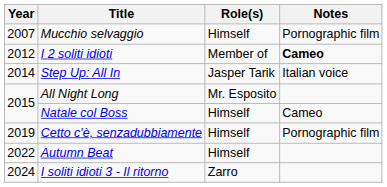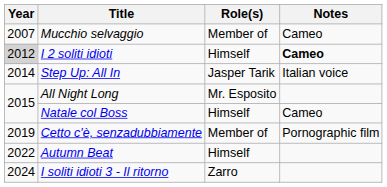 <table class="wikitable plainrowheaders sortable">
 <tr>
 <th scope="col">Year</th>
 <th scope="col">Title</th>
 <th scope="col">Role(s)</th>
 <th scope="col" class="unsortable">Notes</th>
 </tr>
 <tr>
 <td>2007</td>
 <td><em>Mucchio selvaggio</em></td>
-<td>Himself</td>
-<td>Pornographic film</td>
+<td>Member of </td>
+<td>Cameo</td>
 </tr>
 <tr>
-<td>2012</td>
+<td style="background: lightgrey;">2012</td>
 <td><em><a href='#'>I 2 soliti idioti</a></em></td>
-<td>Member of </td>
+<td>Himself</td>
 <td><strong>Cameo</strong></td>
 </tr>
 <tr>
 <td>2014</td>
 <td><em><a href='#'>Step Up: All In</a></em></td>
 <td>Jasper Tarik</td>
 <td>Italian voice</td>
 </tr>
 <tr>
 <td rowspan=2>2015</td>
 <td><em>All Night Long</em></td>
 <td>Mr. Esposito</td>
 <td></td>
 </tr>
 <tr>
 <td><em><a href='#'>Natale col Boss</a></em></td>
 <td>Himself</td>
 <td>Cameo</td>
 </tr>
 <tr>
 <td>2019</td>
 <td><em><a href='#'>Cetto c'è, senzadubbiamente</a></em></td>
-<td>Himself</td>
+<td>Member of </td>
 <td>Pornographic film</td>
 </tr>
 <tr>
 <td>2022</td>
 <td><em><a href='#'>Autumn Beat</a></em></td>
 <td>Himself</td>
 <td></td>
 </tr>
 <tr>
 <td>2024</td>
 <td><em><a href='#'>I soliti idioti 3 - Il ritorno</a></em></td>
 <td>Zarro</td>
 <td></td>
 </tr>
 </table>
